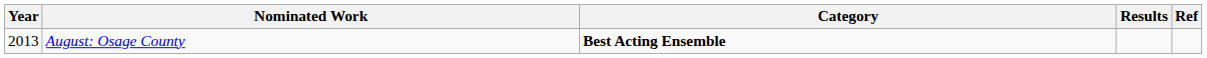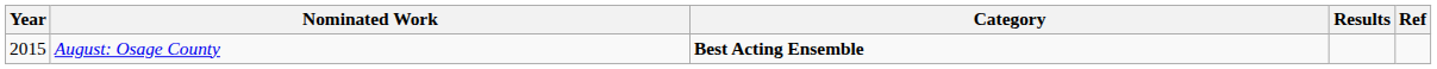 <table class="wikitable">
 <tr>
 <th scope="col" style="width:1em;">Year</th>
 <th scope="col" style="width:35em;">Nominated Work</th>
 <th scope="col" style="width:35em;">Category</th>
 <th scope="col" style="width:1em;">Results</th>
 <th scope="col" style="width:1em;">Ref</th>
 </tr>
 <tr>
-<td>2013</td>
+<td>2015</td>
 <td><em><a href='#'>August: Osage County</a></em></td>
 <td><strong>Best Acting Ensemble</strong></td>
 <td></td>
 <td></td>
 </tr>
 </table>
